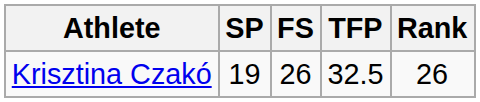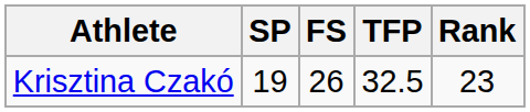 <table class="wikitable" border="1" style="font-size:90%">
 <tr>
 <th>Athlete</th>
 <th>SP</th>
 <th>FS</th>
 <th>TFP</th>
 <th>Rank</th>
 </tr>
 <tr align=center>
 <td align=left><a href='#'>Krisztina Czakó</a></td>
 <td>19</td>
 <td>26</td>
 <td>32.5</td>
-<td>26</td>
+<td>23</td>
 </tr>
 </table>
